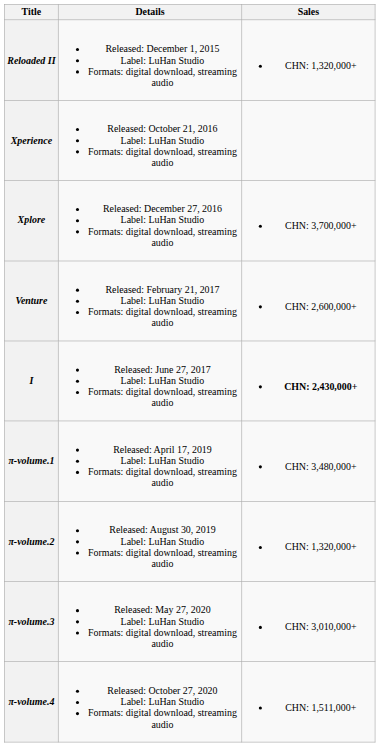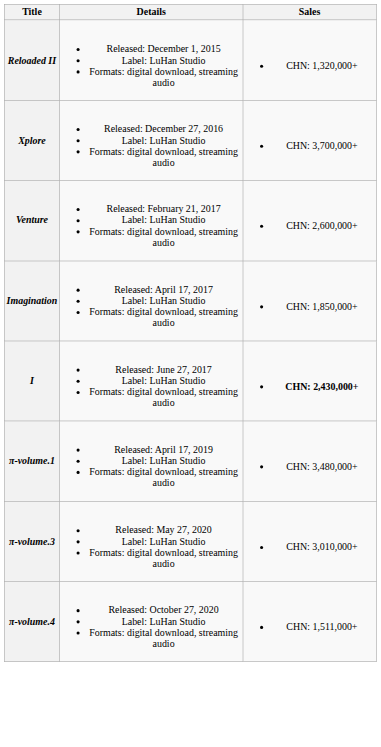 <table class="wikitable plainrowheaders" style="text-align:center;">
 <tr>
 <th scope="col" style="width:5em;">Title</th>
 <th scope="col" style="width:18em;">Details</th>
 <th scope="col" style="width:13em;">Sales</th>
 </tr>
 <tr>
 <th scope="row"><em>Reloaded II</em></th>
 <td><br><ul><li>Released: December 1, 2015</li><li>Label: LuHan Studio</li><li>Formats: digital download, streaming audio</li></ul></td>
 <td><br><ul><li>CHN: 1,320,000+</li></ul></td>
 </tr>
 <tr>
-<th scope="row"><em>Xperience</em></th>
-<td><br><ul><li>Released: October 21, 2016</li><li>Label: LuHan Studio</li><li>Formats: digital download, streaming audio</li></ul></td>
-<td></td>
-</tr>
-<tr>
 <th scope="row"><em>Xplore</em></th>
 <td><br><ul><li>Released: December 27, 2016</li><li>Label: LuHan Studio</li><li>Formats: digital download, streaming audio</li></ul></td>
 <td><br><ul><li>CHN: 3,700,000+</li></ul></td>
 </tr>
 <tr>
 <th scope="row"><em>Venture</em></th>
 <td><br><ul><li>Released: February 21, 2017</li><li>Label: LuHan Studio</li><li>Formats: digital download, streaming audio</li></ul></td>
 <td><br><ul><li>CHN: 2,600,000+</li></ul></td>
+</tr>
+<tr>
+<th scope="row"><em>Imagination</em></th>
+<td><br><ul><li>Released: April 17, 2017</li><li>Label: LuHan Studio</li><li>Formats: digital download, streaming audio</li></ul></td>
+<td><br><ul><li>CHN: 1,850,000+</li></ul></td>
 </tr>
 <tr>
 <th scope="row"><em>I</em></th>
 <td><br><ul><li>Released: June 27, 2017</li><li>Label: LuHan Studio</li><li>Formats: digital download, streaming audio</li></ul></td>
 <td><strong><br><ul><li>CHN: 2,430,000+</li></ul></strong></td>
 </tr>
 <tr>
 <th scope="row"><em>π-volume.1</em></th>
 <td><br><ul><li>Released: April 17, 2019</li><li>Label: LuHan Studio</li><li>Formats: digital download, streaming audio</li></ul></td>
 <td><br><ul><li>CHN: 3,480,000+</li></ul></td>
 </tr>
 <tr>
-<th scope="row"><em>π-volume.2</em></th>
-<td><br><ul><li>Released: August 30, 2019</li><li>Label: LuHan Studio</li><li>Formats: digital download, streaming audio</li></ul></td>
-<td><br><ul><li>CHN: 1,320,000+</li></ul></td>
-</tr>
-<tr>
 <th scope="row"><em>π-volume.3</em></th>
 <td><br><ul><li>Released: May 27, 2020</li><li>Label: LuHan Studio</li><li>Formats: digital download, streaming audio</li></ul></td>
 <td><br><ul><li>CHN: 3,010,000+</li></ul></td>
 </tr>
 <tr>
 <th scope="row"><em>π-volume.4</em></th>
 <td><br><ul><li>Released: October 27, 2020</li><li>Label: LuHan Studio</li><li>Formats: digital download, streaming audio</li></ul></td>
 <td><br><ul><li>CHN: 1,511,000+</li></ul></td>
 </tr>
 </table>
